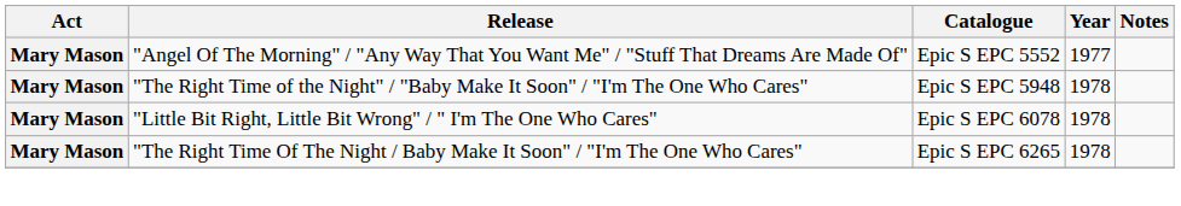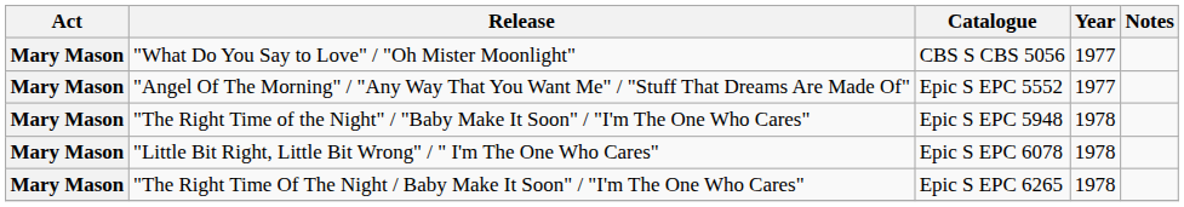 <table class="wikitable plainrowheaders sortable">
 <tr>
 <th scope="col" class="unsortable">Act</th>
 <th scope="col">Release</th>
 <th scope="col">Catalogue</th>
 <th scope="col">Year</th>
 <th scope="col" class="unsortable">Notes</th>
+</tr>
+<tr>
+<th scope="row">Mary Mason</th>
+<td>"What Do You Say to Love" / "Oh Mister Moonlight"</td>
+<td>CBS S CBS 5056</td>
+<td>1977</td>
+<td></td>
 </tr>
 <tr>
 <th scope="row">Mary Mason</th>
 <td>"Angel Of The Morning" / "Any Way That You Want Me" / "Stuff That Dreams Are Made Of"</td>
 <td>Epic S EPC 5552</td>
 <td>1977</td>
 <td></td>
 </tr>
 <tr>
 <th scope="row">Mary Mason</th>
 <td>"The Right Time of the Night" / "Baby Make It Soon" / "I'm The One Who Cares"</td>
 <td>Epic S EPC 5948</td>
 <td>1978</td>
 <td></td>
 </tr>
 <tr>
 <th scope="row">Mary Mason</th>
 <td>"Little Bit Right, Little Bit Wrong" / " I'm The One Who Cares"</td>
 <td>Epic S EPC 6078</td>
 <td>1978</td>
 <td></td>
 </tr>
 <tr>
 <th scope="row">Mary Mason</th>
 <td>"The Right Time Of The Night / Baby Make It Soon" / "I'm The One Who Cares"</td>
 <td>Epic S EPC 6265</td>
 <td>1978</td>
 <td></td>
 </tr>
 <tr>
 </tr>
 </table>
